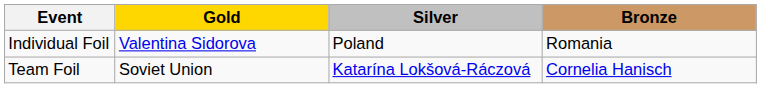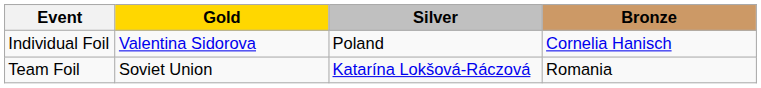 <table class="wikitable">
 <tr>
 <th width="100">Event</th>
 <th style="background-color:gold;" width="200"> Gold</th>
 <th style="background-color:silver;" width="200"> Silver</th>
 <th style="background-color:#CC9966;" width="200"> Bronze</th>
 </tr>
 <tr>
 <td>Individual Foil</td>
 <td> <a href='#'>Valentina Sidorova</a></td>
 <td> Poland</td>
-<td> Romania</td>
+<td> <a href='#'>Cornelia Hanisch</a></td>
 </tr>
 <tr>
 <td>Team Foil</td>
 <td> Soviet Union</td>
 <td> <a href='#'>Katarína Lokšová-Ráczová</a></td>
-<td> <a href='#'>Cornelia Hanisch</a></td>
+<td> Romania</td>
 </tr>
 </table>
